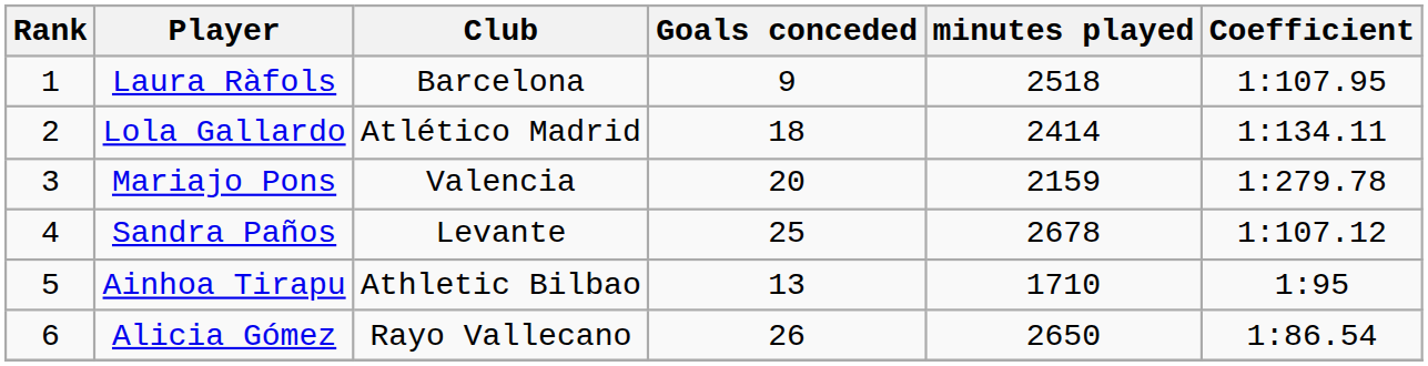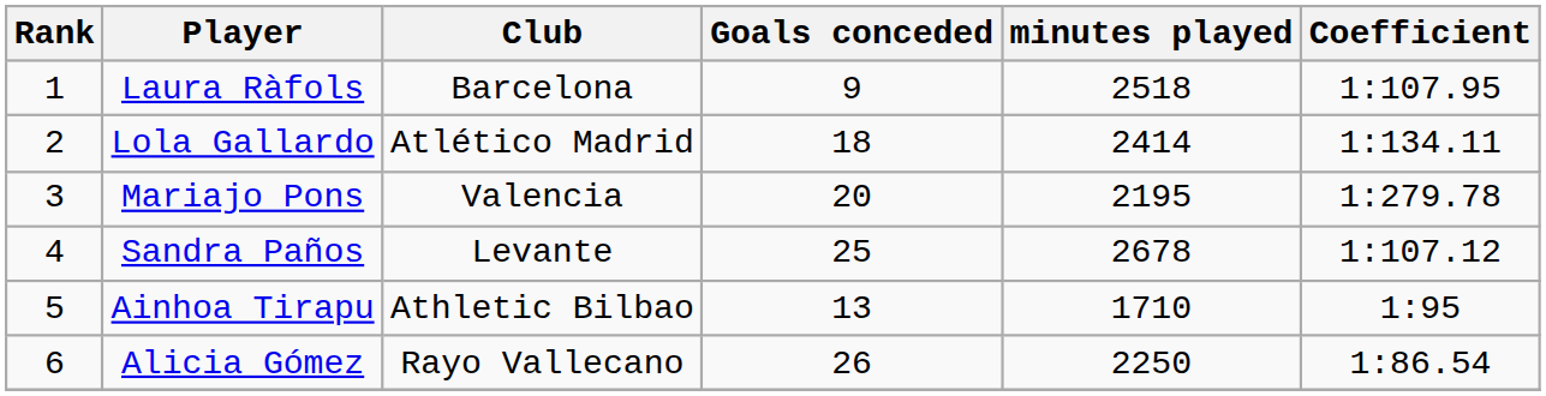 <table class="wikitable" style="text-align:center">
 <tr>
 <th>Rank</th>
 <th>Player</th>
 <th>Club</th>
 <th>Goals conceded</th>
 <th>minutes played</th>
 <th>Coefficient</th>
 </tr>
 <tr>
 <td>1</td>
 <td><a href='#'>Laura Ràfols</a></td>
 <td>Barcelona</td>
 <td>9</td>
 <td>2518</td>
 <td>1:107.95</td>
 </tr>
 <tr>
 <td>2</td>
 <td><a href='#'>Lola Gallardo</a></td>
 <td>Atlético Madrid</td>
 <td>18</td>
 <td>2414</td>
 <td>1:134.11</td>
 </tr>
 <tr>
 <td>3</td>
 <td><a href='#'>Mariajo Pons</a></td>
 <td>Valencia</td>
 <td>20</td>
-<td>2159</td>
+<td>2195</td>
 <td>1:279.78</td>
 </tr>
 <tr>
 <td>4</td>
 <td><a href='#'>Sandra Paños</a></td>
 <td>Levante</td>
 <td>25</td>
 <td>2678</td>
 <td>1:107.12</td>
 </tr>
 <tr>
 <td>5</td>
 <td><a href='#'>Ainhoa Tirapu</a></td>
 <td>Athletic Bilbao</td>
 <td>13</td>
 <td>1710</td>
 <td>1:95</td>
 </tr>
 <tr>
 <td>6</td>
 <td><a href='#'>Alicia Gómez</a></td>
 <td>Rayo Vallecano</td>
 <td>26</td>
-<td>2650</td>
+<td>2250</td>
 <td>1:86.54</td>
 </tr>
 <tr>
 </tr>
 </table>
